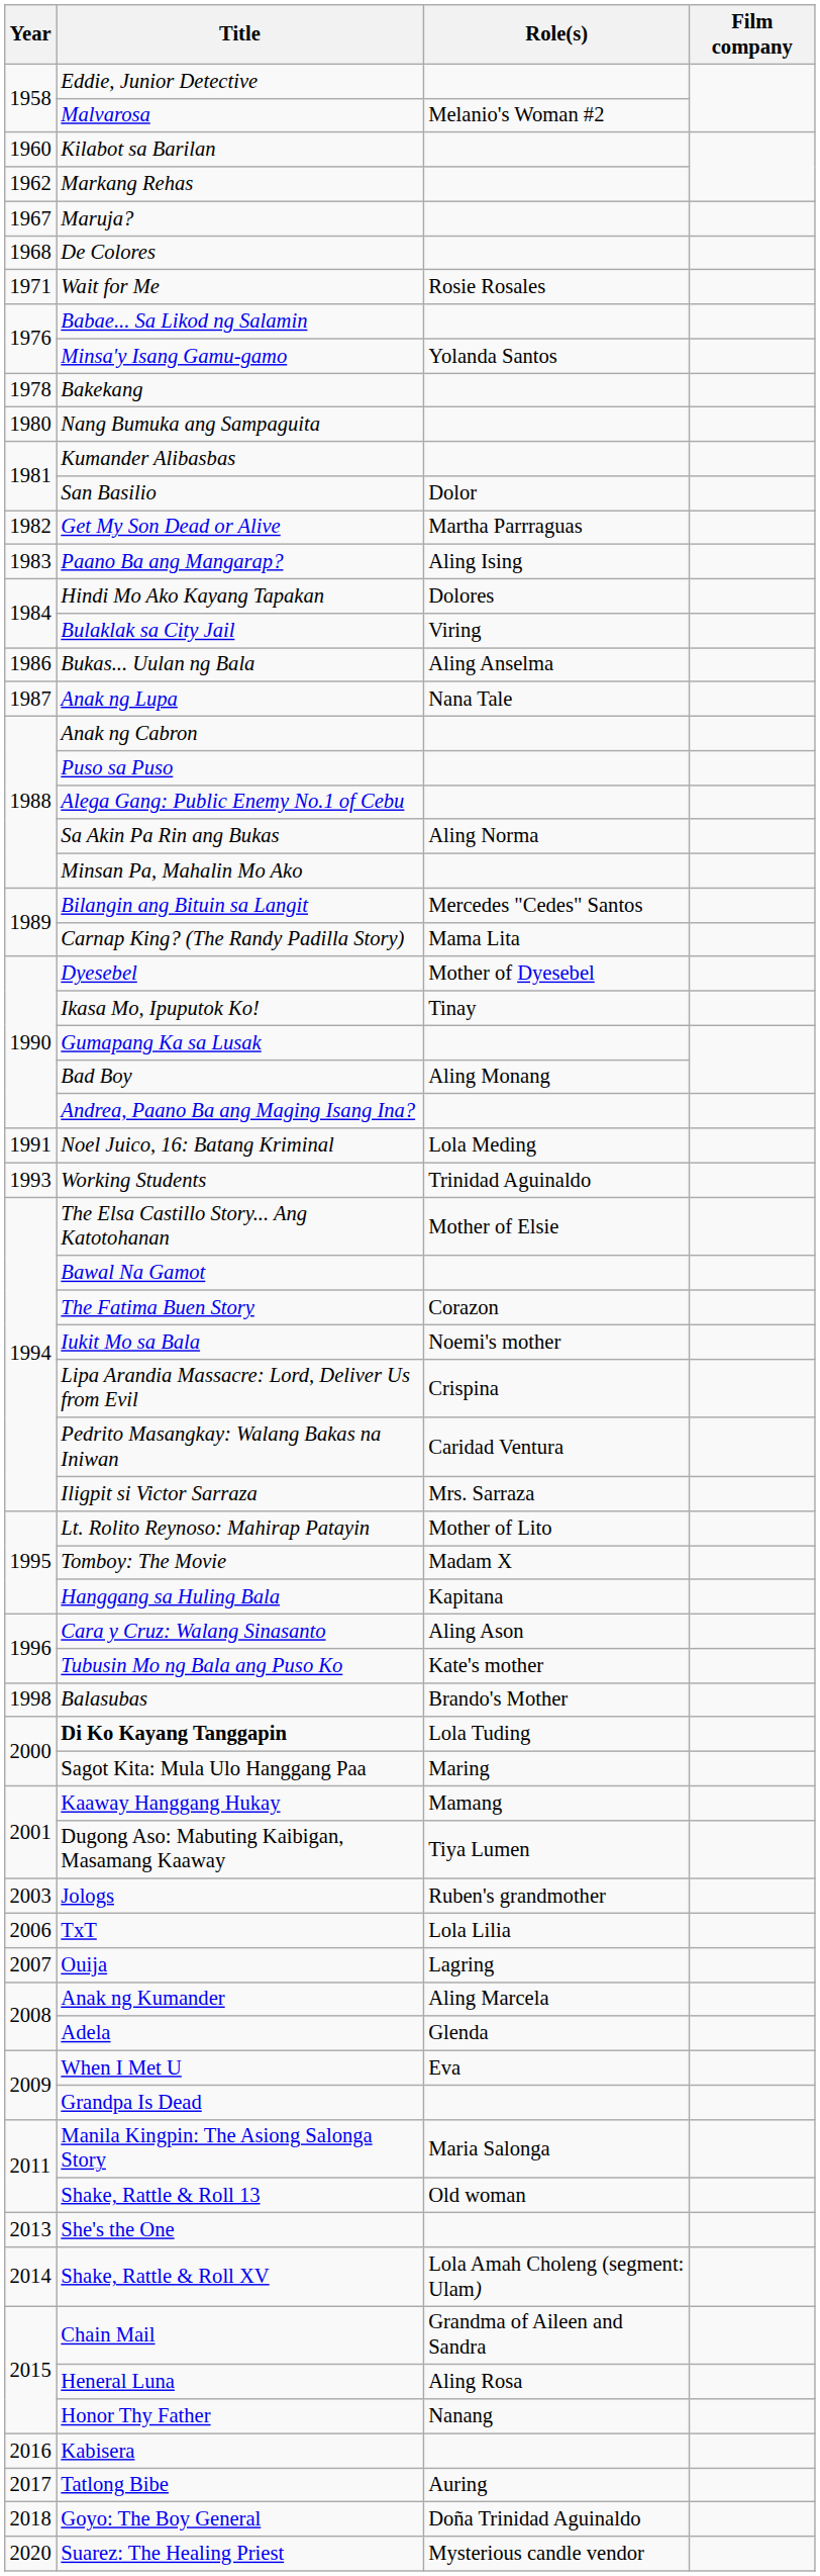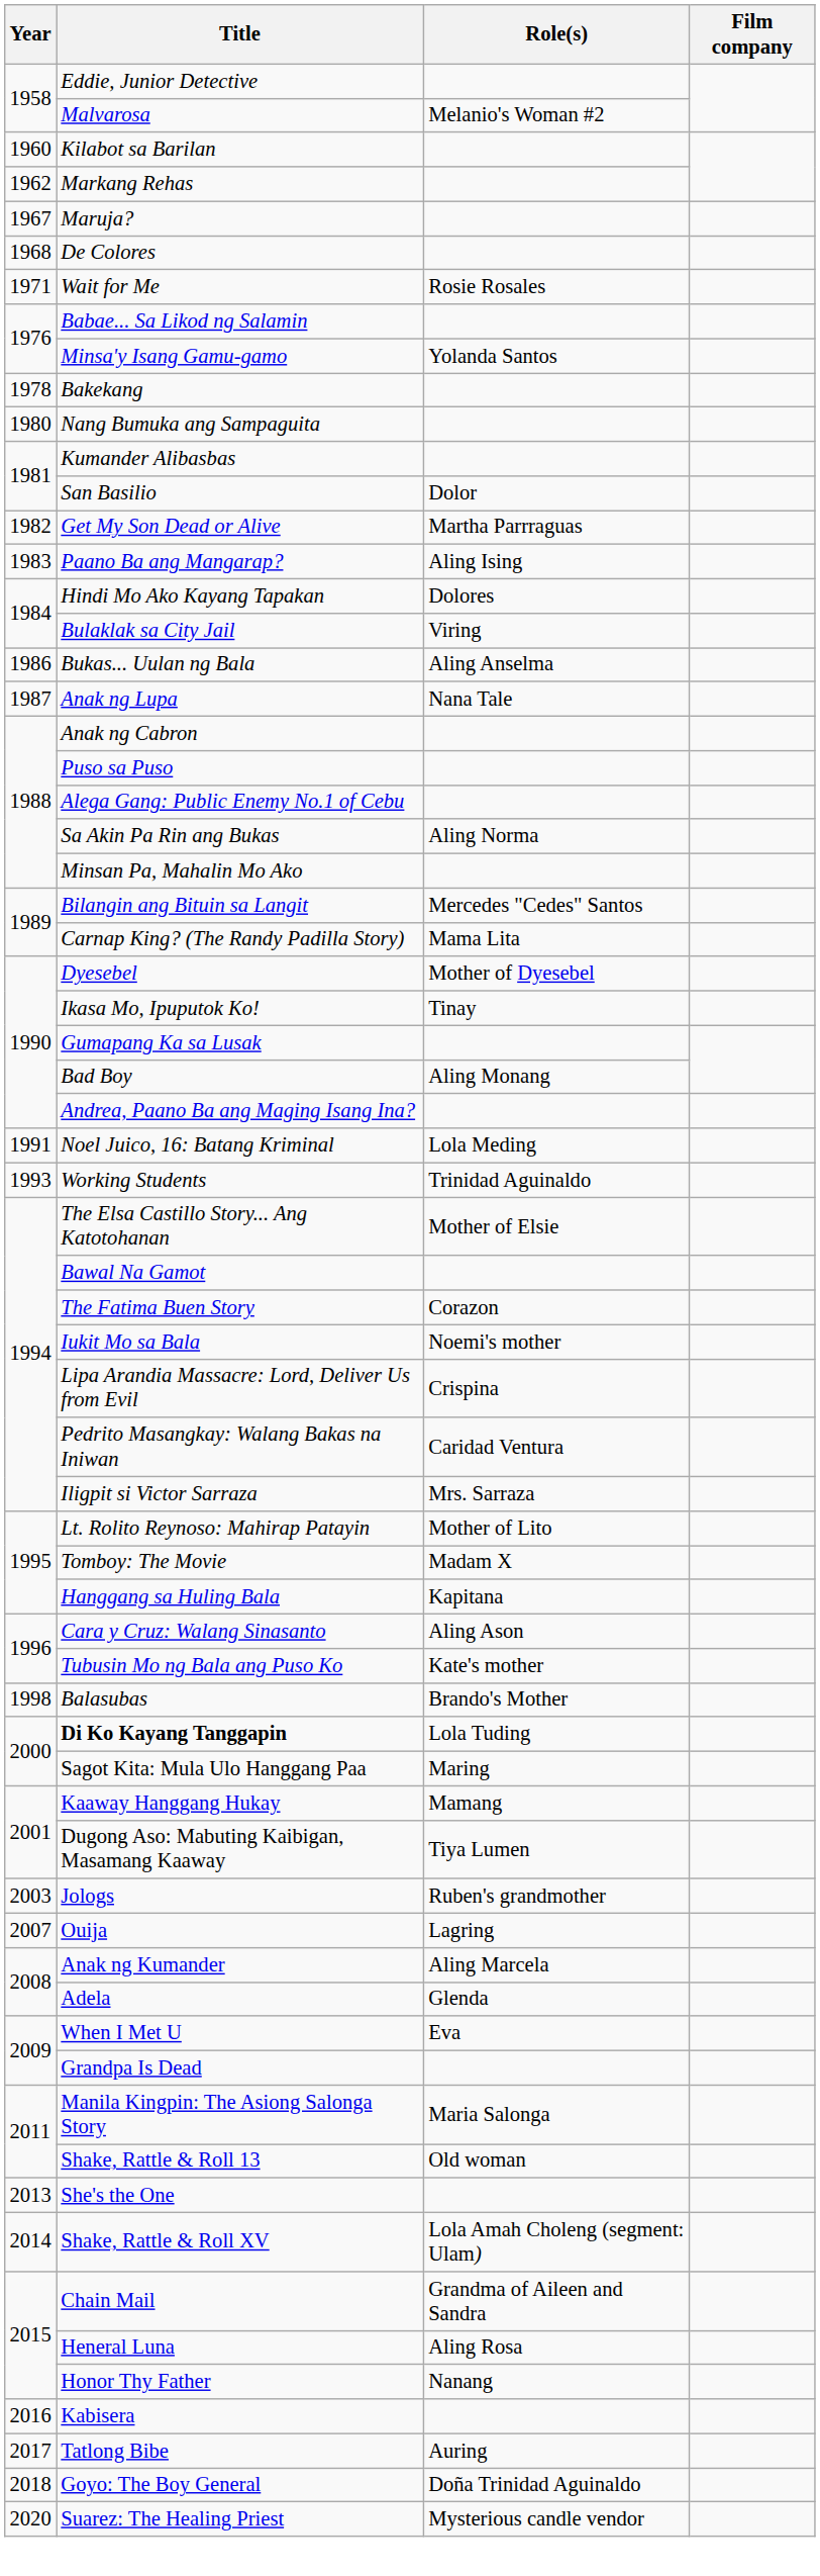 <table class="wikitable" style="width: 90%; font-size: 90%;">
 <tr>
 <th scope="col">Year</th>
 <th scope="col">Title</th>
 <th scope="col" class="unsortable">Role(s)</th>
 <th scope="col" class="unsortable">Film company</th>
 </tr>
 <tr>
 <td rowspan="2">1958</td>
 <td><em>Eddie, Junior Detective</em></td>
 <td></td>
 <td rowspan="2"></td>
 </tr>
 <tr>
 <td><em><a href='#'>Malvarosa</a></em></td>
 <td>Melanio's Woman #2</td>
 </tr>
 <tr>
 <td>1960</td>
 <td><em>Kilabot sa Barilan</em></td>
 <td></td>
 <td rowspan="2"></td>
 </tr>
 <tr>
 <td>1962</td>
 <td><em>Markang Rehas</em></td>
 <td></td>
 </tr>
 <tr>
 <td>1967</td>
 <td><em>Maruja?</em></td>
 <td></td>
 <td> </td>
 </tr>
 <tr>
 <td>1968</td>
 <td><em>De Colores</em></td>
 <td></td>
 <td> </td>
 </tr>
 <tr>
 <td>1971</td>
 <td><em>Wait for Me</em></td>
 <td>Rosie Rosales</td>
 <td> </td>
 </tr>
 <tr>
 <td rowspan="2">1976</td>
 <td><em><a href='#'>Babae... Sa Likod ng Salamin</a></em></td>
 <td></td>
 <td> </td>
 </tr>
 <tr>
 <td><em><a href='#'>Minsa'y Isang Gamu-gamo</a></em></td>
 <td>Yolanda Santos</td>
 <td> </td>
 </tr>
 <tr>
 <td>1978</td>
 <td><em>Bakekang</em></td>
 <td></td>
 <td> </td>
 </tr>
 <tr>
 <td>1980</td>
 <td><em>Nang Bumuka ang Sampaguita</em></td>
 <td></td>
 <td> </td>
 </tr>
 <tr>
 <td rowspan="2">1981</td>
 <td><em>Kumander Alibasbas</em></td>
 <td></td>
 <td> </td>
 </tr>
 <tr>
 <td><em>San Basilio</em></td>
 <td>Dolor</td>
 <td> </td>
 </tr>
 <tr>
 <td>1982</td>
 <td><em><a href='#'>Get My Son Dead or Alive</a></em></td>
 <td>Martha Parrraguas</td>
 <td> </td>
 </tr>
 <tr>
 <td>1983</td>
 <td><em><a href='#'>Paano Ba ang Mangarap?</a></em></td>
 <td>Aling Ising</td>
 <td> </td>
 </tr>
 <tr>
 <td rowspan="2">1984</td>
 <td><em>Hindi Mo Ako Kayang Tapakan</em></td>
 <td>Dolores</td>
 <td> </td>
 </tr>
 <tr>
 <td><em><a href='#'>Bulaklak sa City Jail</a></em></td>
 <td>Viring</td>
 <td></td>
 </tr>
 <tr>
 <td>1986</td>
 <td><em>Bukas... Uulan ng Bala</em></td>
 <td>Aling Anselma</td>
 <td> </td>
 </tr>
 <tr>
 <td>1987</td>
 <td><em><a href='#'>Anak ng Lupa</a></em></td>
 <td>Nana Tale</td>
 <td> </td>
 </tr>
 <tr>
 <td rowspan="5">1988</td>
 <td><em>Anak ng Cabron</em></td>
 <td></td>
 <td> </td>
 </tr>
 <tr>
 <td><em><a href='#'>Puso sa Puso</a></em></td>
 <td></td>
 <td> </td>
 </tr>
 <tr>
 <td><em><a href='#'>Alega Gang: Public Enemy No.1 of Cebu</a></em></td>
 <td></td>
 <td> </td>
 </tr>
 <tr>
 <td><em>Sa Akin Pa Rin ang Bukas</em></td>
 <td>Aling Norma</td>
 <td> </td>
 </tr>
 <tr>
 <td><em>Minsan Pa, Mahalin Mo Ako</em></td>
 <td></td>
 <td> </td>
 </tr>
 <tr>
 <td rowspan="2">1989</td>
 <td><em><a href='#'>Bilangin ang Bituin sa Langit</a></em></td>
 <td>Mercedes "Cedes" Santos</td>
 <td> </td>
 </tr>
 <tr>
 <td><em>Carnap King? (The Randy Padilla Story)</em></td>
 <td>Mama Lita</td>
 <td></td>
 </tr>
 <tr>
 <td rowspan="5">1990</td>
 <td><em><a href='#'>Dyesebel</a></em></td>
 <td>Mother of <a href='#'>Dyesebel</a></td>
 <td></td>
 </tr>
 <tr>
 <td><em>Ikasa Mo, Ipuputok Ko!</em></td>
 <td>Tinay</td>
 <td> </td>
 </tr>
 <tr>
 <td><em><a href='#'>Gumapang Ka sa Lusak</a></em></td>
 <td></td>
 <td rowspan="2"></td>
 </tr>
 <tr>
 <td><em>Bad Boy</em></td>
 <td>Aling Monang</td>
 </tr>
 <tr>
 <td><em><a href='#'>Andrea, Paano Ba ang Maging Isang Ina?</a></em></td>
 <td></td>
 <td> </td>
 </tr>
 <tr>
 <td>1991</td>
 <td><em>Noel Juico, 16: Batang Kriminal</em></td>
 <td>Lola Meding</td>
 <td> </td>
 </tr>
 <tr>
 <td>1993</td>
 <td><em>Working Students</em></td>
 <td>Trinidad Aguinaldo</td>
 <td> </td>
 </tr>
 <tr>
 <td rowspan="7">1994</td>
 <td><em>The Elsa Castillo Story... Ang Katotohanan</em></td>
 <td>Mother of Elsie</td>
 <td> </td>
 </tr>
 <tr>
 <td><em><a href='#'>Bawal Na Gamot</a></em></td>
 <td></td>
 <td> </td>
 </tr>
 <tr>
 <td><em><a href='#'>The Fatima Buen Story</a></em></td>
 <td>Corazon</td>
 <td> </td>
 </tr>
 <tr>
 <td><em><a href='#'>Iukit Mo sa Bala</a></em></td>
 <td>Noemi's mother</td>
 <td> </td>
 </tr>
 <tr>
 <td><em>Lipa Arandia Massacre: Lord, Deliver Us from Evil</em></td>
 <td>Crispina</td>
 <td> </td>
 </tr>
 <tr>
 <td><em>Pedrito Masangkay: Walang Bakas na Iniwan</em></td>
 <td>Caridad Ventura</td>
 <td></td>
 </tr>
 <tr>
 <td><em>Iligpit si Victor Sarraza</em></td>
 <td>Mrs. Sarraza</td>
 <td></td>
 </tr>
 <tr>
 <td rowspan="3">1995</td>
 <td><em>Lt. Rolito Reynoso: Mahirap Patayin</em></td>
 <td>Mother of Lito</td>
 <td> </td>
 </tr>
 <tr>
 <td><em>Tomboy: The Movie</em></td>
 <td>Madam X</td>
 <td> </td>
 </tr>
 <tr>
 <td><em><a href='#'>Hanggang sa Huling Bala</a></em></td>
 <td>Kapitana</td>
 <td> </td>
 </tr>
 <tr>
 <td rowspan="2">1996</td>
 <td><em><a href='#'>Cara y Cruz: Walang Sinasanto</a></em></td>
 <td>Aling Ason</td>
 <td> </td>
 </tr>
 <tr>
 <td><em><a href='#'>Tubusin Mo ng Bala ang Puso Ko</a></em></td>
 <td>Kate's mother</td>
 <td> </td>
 </tr>
 <tr>
 <td>1998</td>
 <td><em>Balasubas</em></td>
 <td>Brando's Mother</td>
 <td> </td>
 </tr>
 <tr>
 <td rowspan="2">2000</td>
 <td><strong>Di Ko Kayang Tanggapin<em></td>
 <td>Lola Tuding</td>
 <td> </td>
 </tr>
 <tr>
 <td></em>Sagot Kita: Mula Ulo Hanggang Paa<em></td>
 <td>Maring</td>
 <td> </td>
 </tr>
 <tr>
 <td rowspan="2">2001</td>
 <td></em><a href='#'>Kaaway Hanggang Hukay</a><em></td>
 <td>Mamang</td>
 <td> </td>
 </tr>
 <tr>
 <td></em>Dugong Aso: Mabuting Kaibigan, Masamang Kaaway<em></td>
 <td>Tiya Lumen</td>
 <td> </td>
 </tr>
 <tr>
 <td>2003</td>
 <td></em><a href='#'>Jologs</a><em></td>
 <td>Ruben's grandmother</td>
 <td> </td>
 </tr>
 <tr>
-<td>2006</td>
-<td></em><a href='#'>TxT</a><em></td>
-<td>Lola Lilia</td>
-<td> </td>
-</tr>
-<tr>
 <td>2007</td>
 <td></em><a href='#'>Ouija</a><em></td>
 <td>Lagring</td>
 <td> </td>
 </tr>
 <tr>
 <td rowspan="2">2008</td>
 <td></em><a href='#'>Anak ng Kumander</a><em></td>
 <td>Aling Marcela</td>
 <td> </td>
 </tr>
 <tr>
 <td></em><a href='#'>Adela</a><em></td>
 <td>Glenda</td>
 <td> </td>
 </tr>
 <tr>
 <td rowspan="2">2009</td>
 <td></em><a href='#'>When I Met U</a><em></td>
 <td>Eva</td>
 <td> </td>
 </tr>
 <tr>
 <td></em><a href='#'>Grandpa Is Dead</a><em></td>
 <td></td>
 <td> </td>
 </tr>
 <tr>
 <td rowspan="2">2011</td>
 <td></em><a href='#'>Manila Kingpin: The Asiong Salonga Story</a><em></td>
 <td>Maria Salonga</td>
 <td> </td>
 </tr>
 <tr>
 <td></em><a href='#'>Shake, Rattle & Roll 13</a><em></td>
 <td>Old woman</td>
 <td> </td>
 </tr>
 <tr>
 <td>2013</td>
 <td></em><a href='#'>She's the One</a><em></td>
 <td></td>
 <td> </td>
 </tr>
 <tr>
 <td>2014</td>
 <td></em><a href='#'>Shake, Rattle & Roll XV</a><em></td>
 <td>Lola Amah Choleng (</em>segment: Ulam<em>)</td>
 <td> </td>
 </tr>
 <tr>
 <td rowspan="3">2015</td>
 <td></em><a href='#'>Chain Mail</a><em></td>
 <td>Grandma of Aileen and Sandra</td>
 <td> </td>
 </tr>
 <tr>
 <td></em><a href='#'>Heneral Luna</a><em></td>
 <td>Aling Rosa</td>
 <td> </td>
 </tr>
 <tr>
 <td></em><a href='#'>Honor Thy Father</a><em></td>
 <td>Nanang</td>
 <td> </td>
 </tr>
 <tr>
 <td>2016</td>
 <td></em><a href='#'>Kabisera</a><em></td>
 <td></td>
 <td> </td>
 </tr>
 <tr>
 <td>2017</td>
 <td></em><a href='#'>Tatlong Bibe</a><em></td>
 <td>Auring</td>
 <td> </td>
 </tr>
 <tr>
 <td>2018</td>
 <td></em><a href='#'>Goyo: The Boy General</a><em></td>
 <td>Doña Trinidad Aguinaldo</td>
 <td></td>
 </tr>
 <tr>
 <td>2020</td>
 <td></em><a href='#'>Suarez: The Healing Priest</a><em></td>
 <td>Mysterious candle vendor</td>
 <td> </td>
 </tr>
 </table>
